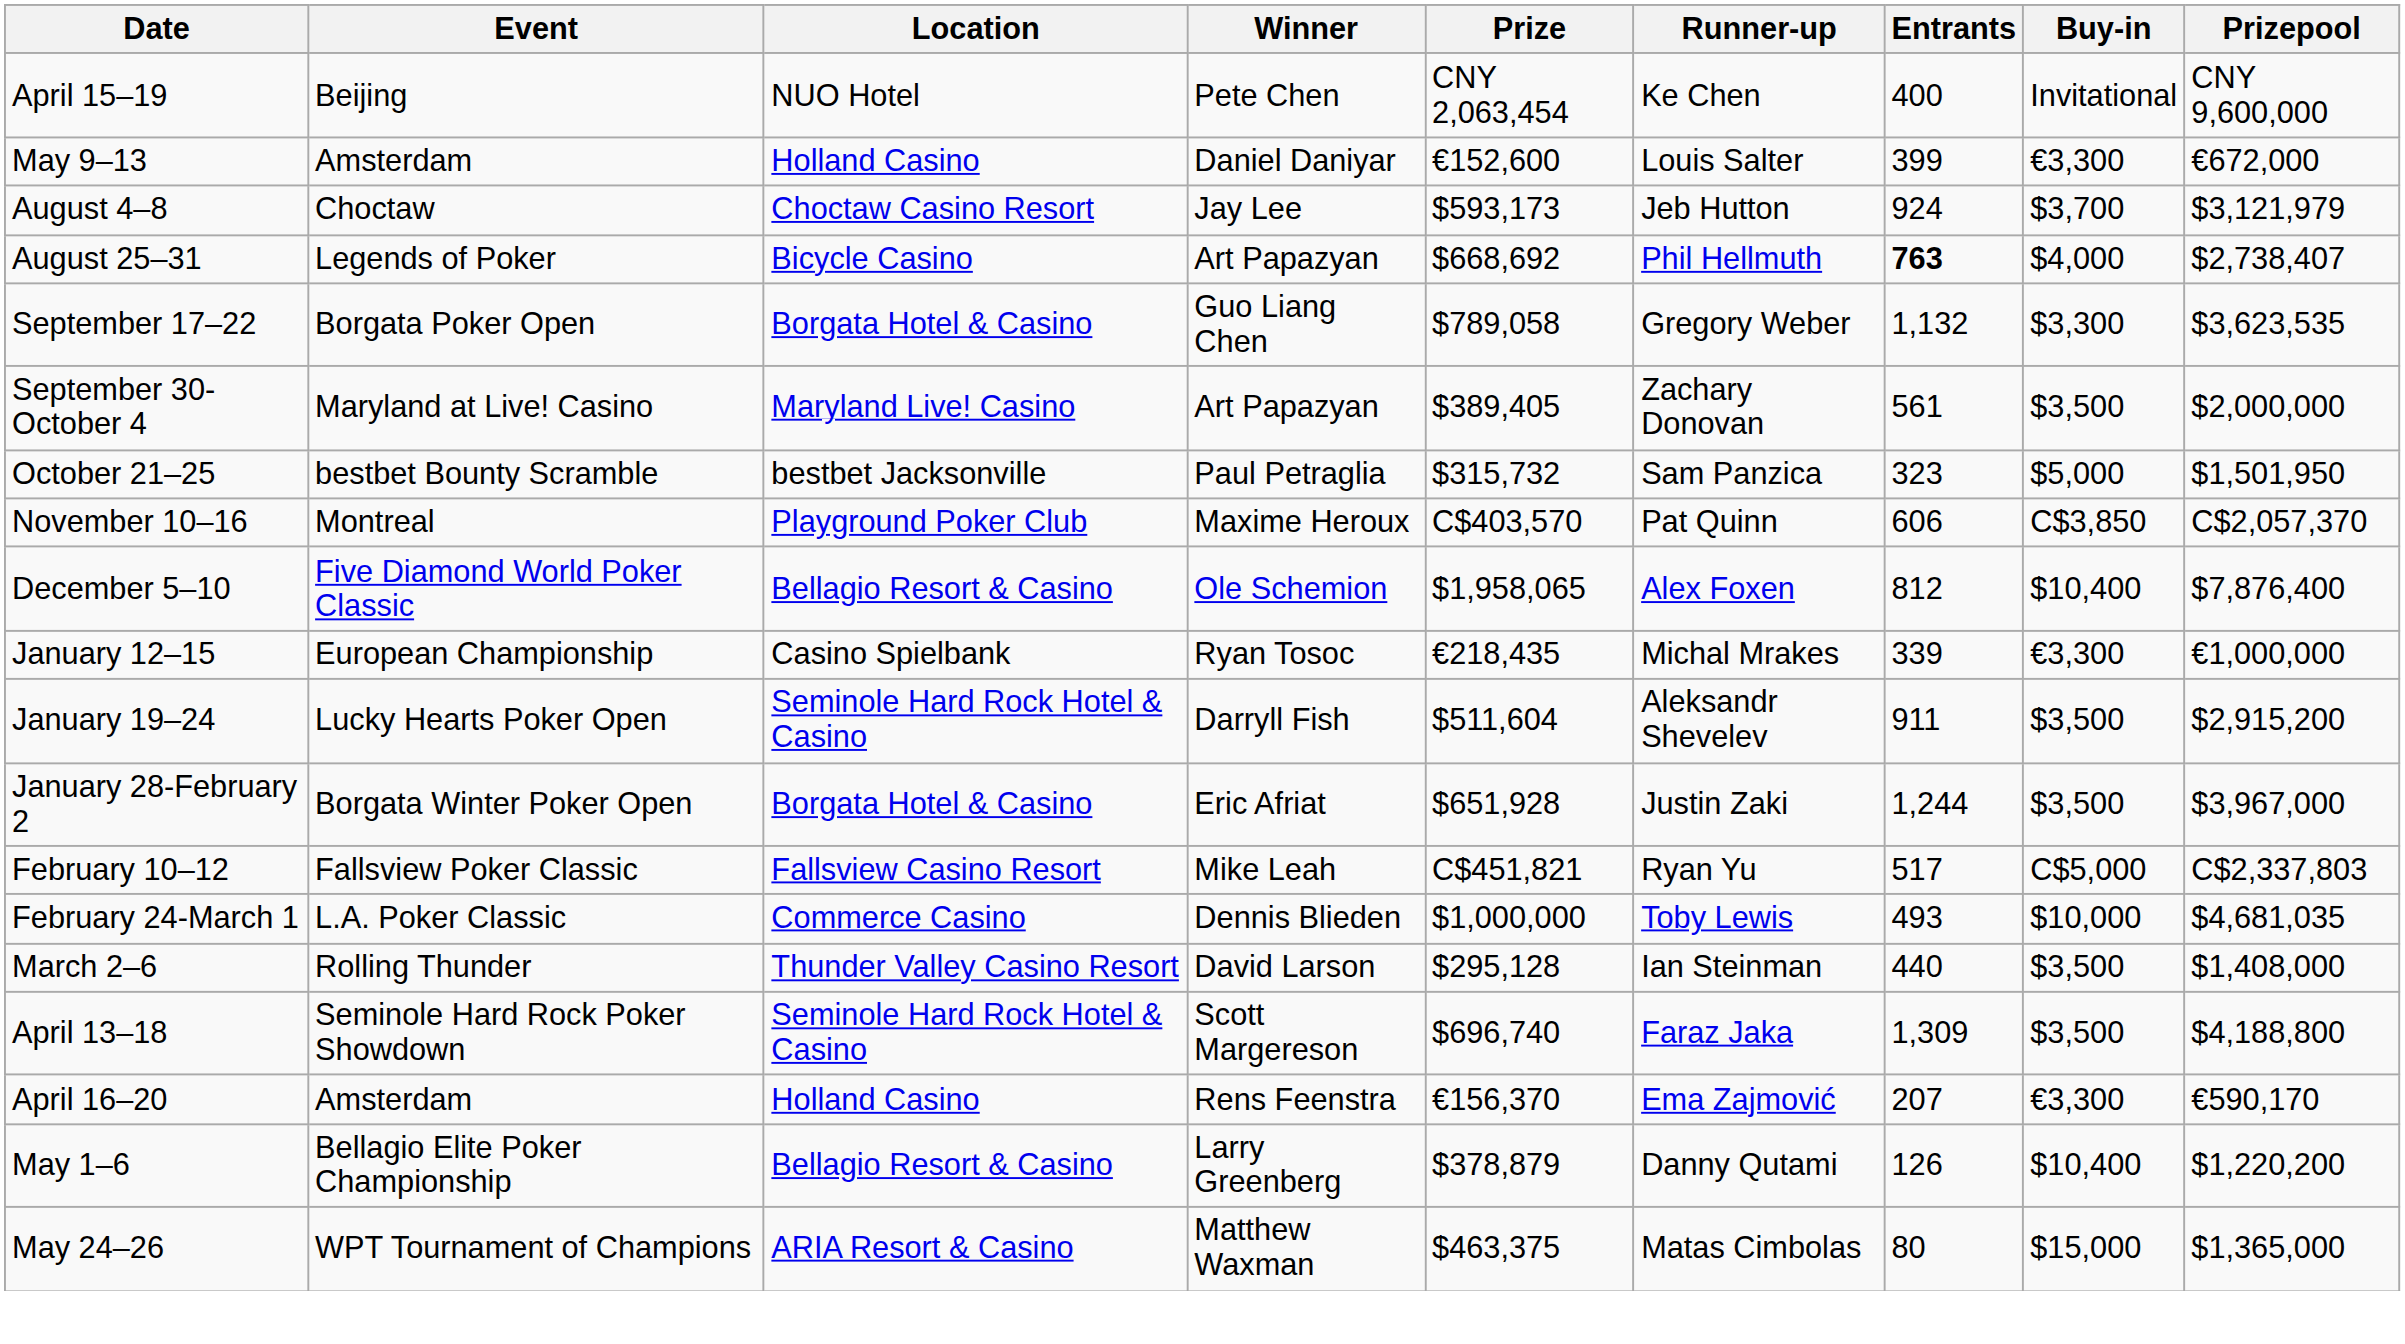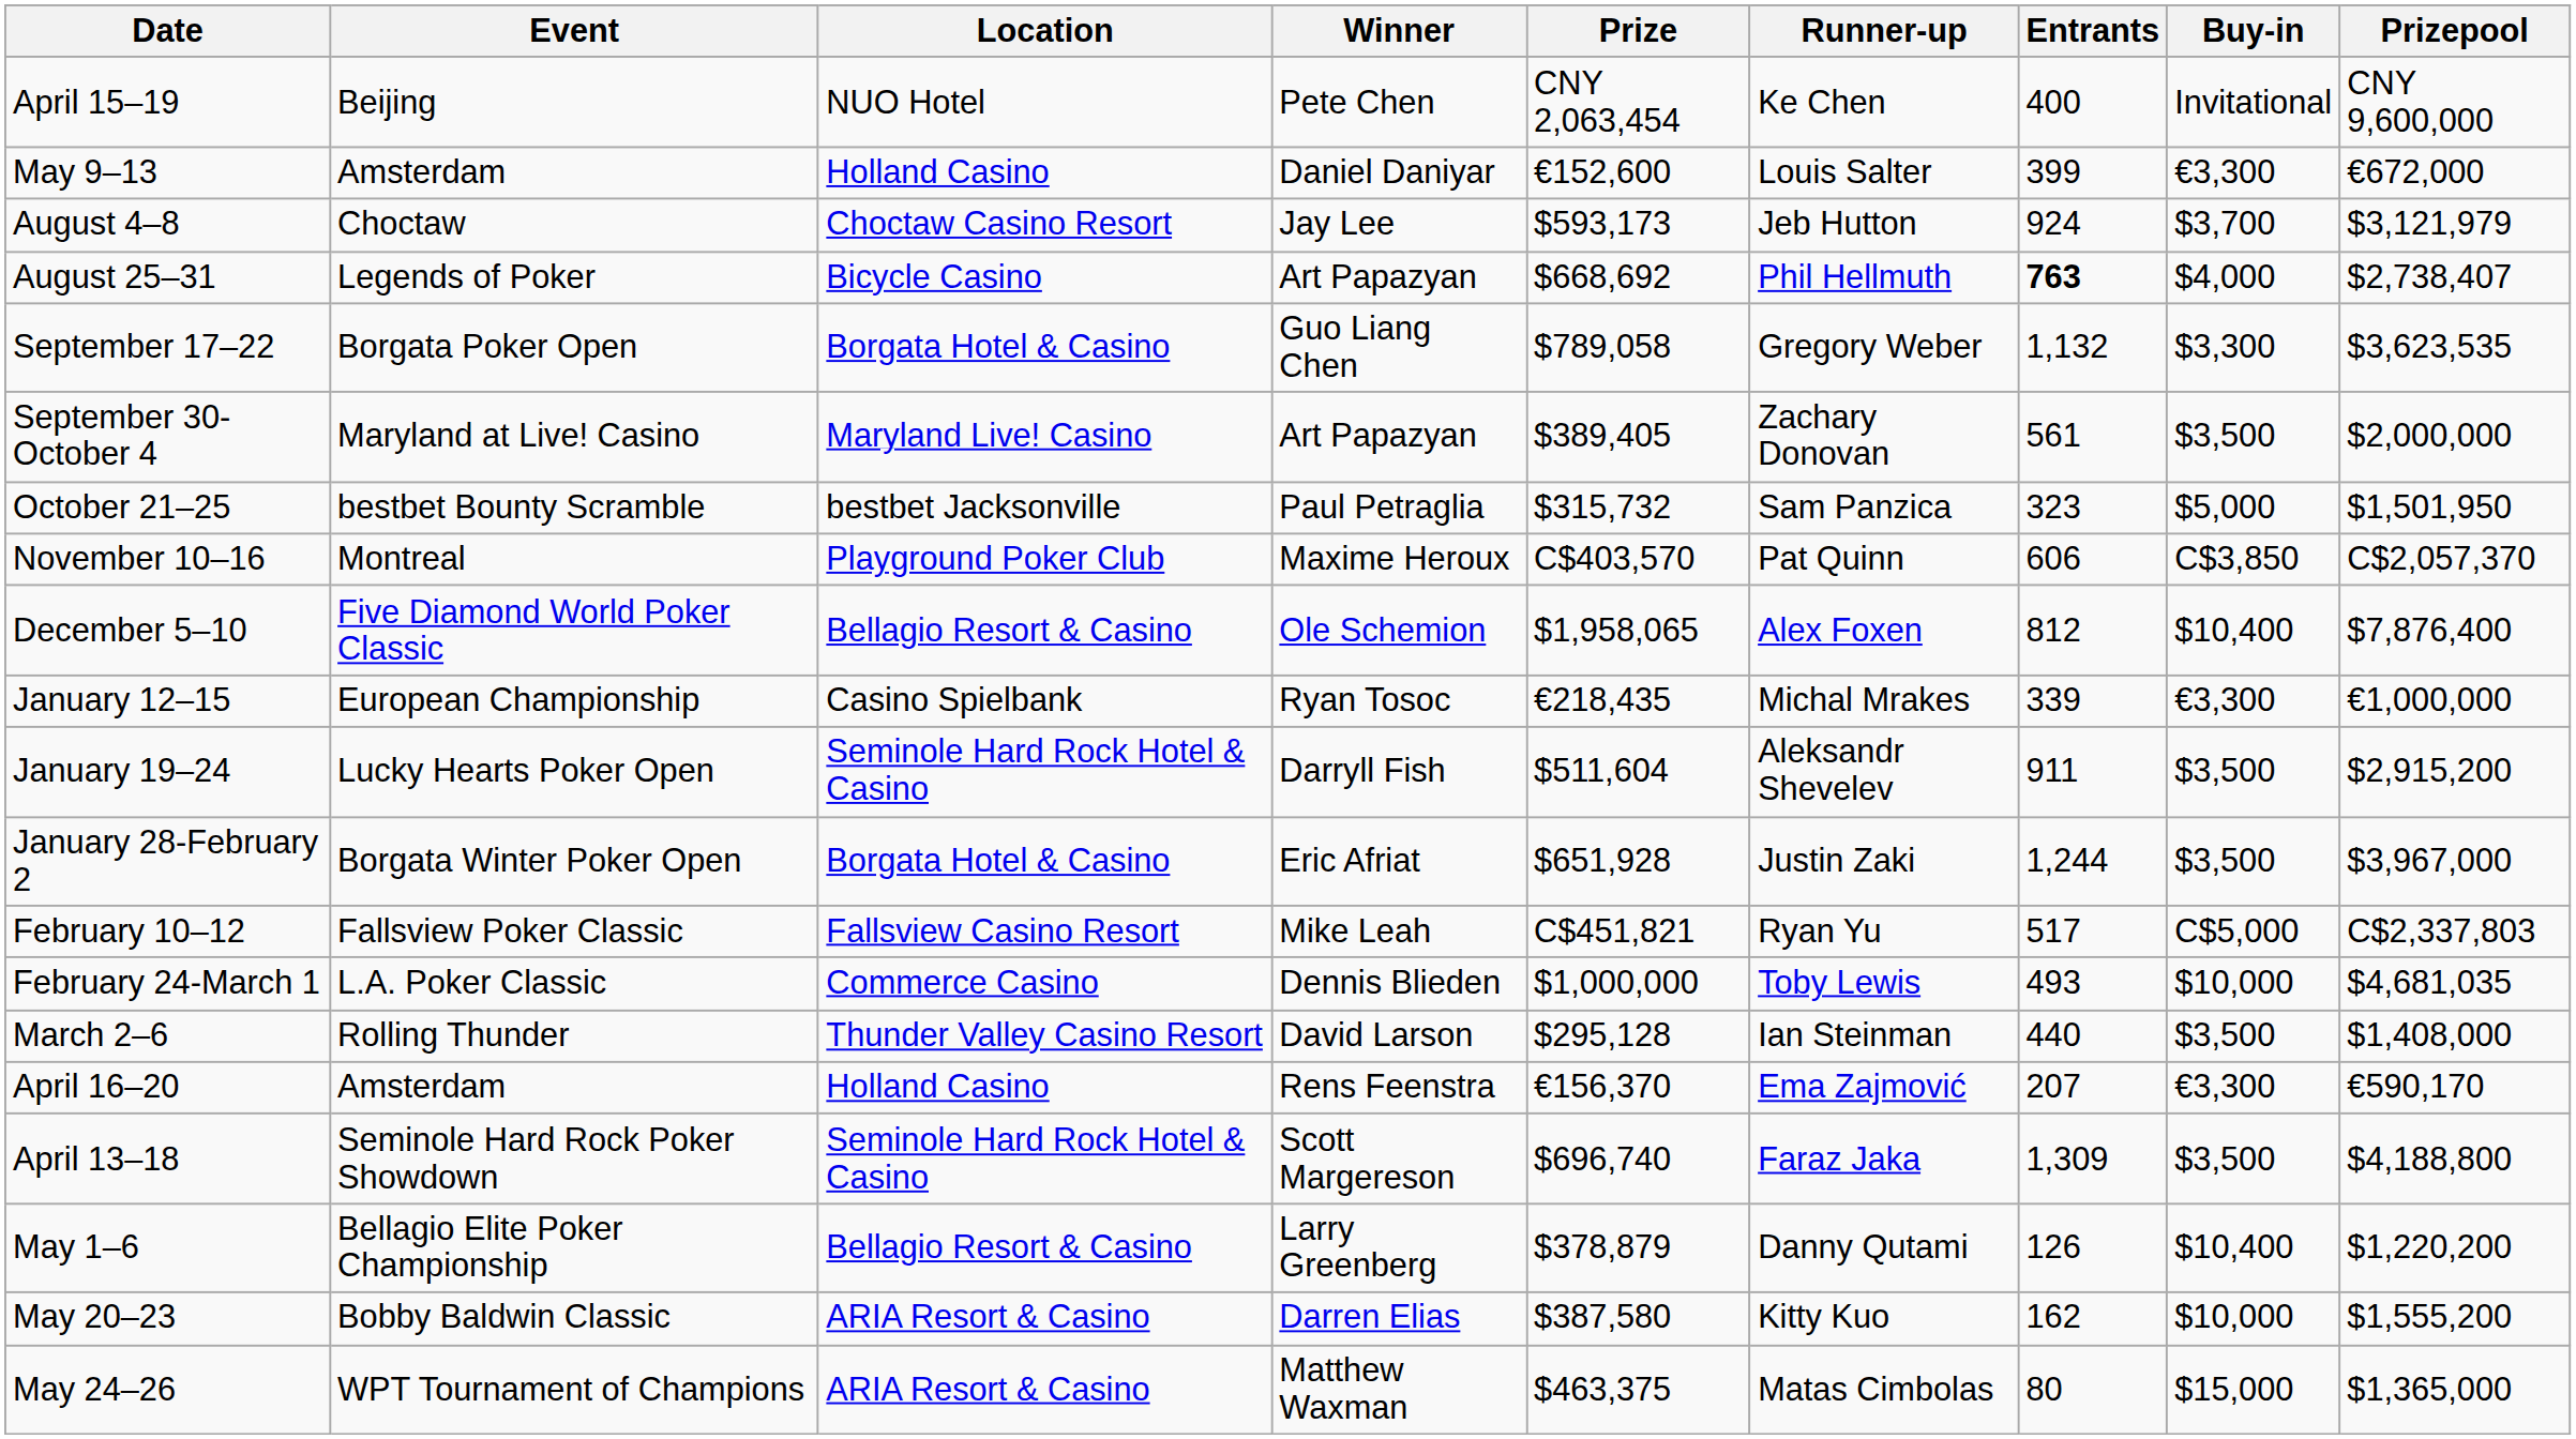 <table class="wikitable">
 <tr>
 <th>Date</th>
 <th>Event</th>
 <th>Location</th>
 <th>Winner</th>
 <th>Prize</th>
 <th>Runner-up</th>
 <th>Entrants</th>
 <th>Buy-in</th>
 <th>Prizepool</th>
 </tr>
 <tr>
 <td>April 15–19</td>
 <td>Beijing</td>
 <td>NUO Hotel</td>
 <td>Pete Chen</td>
 <td>CNY 2,063,454</td>
 <td>Ke Chen</td>
 <td>400</td>
 <td>Invitational</td>
 <td>CNY 9,600,000</td>
 </tr>
 <tr>
 <td>May 9–13</td>
 <td>Amsterdam</td>
 <td><a href='#'>Holland Casino</a></td>
 <td>Daniel Daniyar</td>
 <td>€152,600</td>
 <td>Louis Salter</td>
 <td>399</td>
 <td>€3,300</td>
 <td>€672,000</td>
 </tr>
 <tr>
 <td>August 4–8</td>
 <td>Choctaw</td>
 <td><a href='#'>Choctaw Casino Resort</a></td>
 <td>Jay Lee</td>
 <td>$593,173</td>
 <td>Jeb Hutton</td>
 <td>924</td>
 <td>$3,700</td>
 <td>$3,121,979</td>
 </tr>
 <tr>
 <td>August 25–31</td>
 <td>Legends of Poker</td>
 <td><a href='#'>Bicycle Casino</a></td>
 <td>Art Papazyan</td>
 <td>$668,692</td>
 <td><a href='#'>Phil Hellmuth</a></td>
 <td><strong>763</strong></td>
 <td>$4,000</td>
 <td>$2,738,407</td>
 </tr>
 <tr>
 <td>September 17–22</td>
 <td>Borgata Poker Open</td>
 <td><a href='#'>Borgata Hotel & Casino</a></td>
 <td>Guo Liang Chen</td>
 <td>$789,058</td>
 <td>Gregory Weber</td>
 <td>1,132</td>
 <td>$3,300</td>
 <td>$3,623,535</td>
 </tr>
 <tr>
 <td>September 30-October 4</td>
 <td>Maryland at Live! Casino</td>
 <td><a href='#'>Maryland Live! Casino</a></td>
 <td>Art Papazyan</td>
 <td>$389,405</td>
 <td>Zachary Donovan</td>
 <td>561</td>
 <td>$3,500</td>
 <td>$2,000,000</td>
 </tr>
 <tr>
 <td>October 21–25</td>
 <td>bestbet Bounty Scramble</td>
 <td>bestbet Jacksonville</td>
 <td>Paul Petraglia</td>
 <td>$315,732</td>
 <td>Sam Panzica</td>
 <td>323</td>
 <td>$5,000</td>
 <td>$1,501,950</td>
 </tr>
 <tr>
 <td>November 10–16</td>
 <td>Montreal</td>
 <td><a href='#'>Playground Poker Club</a></td>
 <td>Maxime Heroux</td>
 <td>C$403,570</td>
 <td>Pat Quinn</td>
 <td>606</td>
 <td>C$3,850</td>
 <td>C$2,057,370</td>
 </tr>
 <tr>
 <td>December 5–10</td>
 <td><a href='#'>Five Diamond World Poker Classic</a></td>
 <td><a href='#'>Bellagio Resort & Casino</a></td>
 <td><a href='#'>Ole Schemion</a></td>
 <td>$1,958,065</td>
 <td><a href='#'>Alex Foxen</a></td>
 <td>812</td>
 <td>$10,400</td>
 <td>$7,876,400</td>
 </tr>
 <tr>
 <td>January 12–15</td>
 <td>European Championship</td>
 <td>Casino Spielbank</td>
 <td>Ryan Tosoc</td>
 <td>€218,435</td>
 <td>Michal Mrakes</td>
 <td>339</td>
 <td>€3,300</td>
 <td>€1,000,000</td>
 </tr>
 <tr>
 <td>January 19–24</td>
 <td>Lucky Hearts Poker Open</td>
 <td><a href='#'>Seminole Hard Rock Hotel & Casino</a></td>
 <td>Darryll Fish</td>
 <td>$511,604</td>
 <td>Aleksandr Shevelev</td>
 <td>911</td>
 <td>$3,500</td>
 <td>$2,915,200</td>
 </tr>
 <tr>
 <td>January 28-February 2</td>
 <td>Borgata Winter Poker Open</td>
 <td><a href='#'>Borgata Hotel & Casino</a></td>
 <td>Eric Afriat</td>
 <td>$651,928</td>
 <td>Justin Zaki</td>
 <td>1,244</td>
 <td>$3,500</td>
 <td>$3,967,000</td>
 </tr>
 <tr>
 <td>February 10–12</td>
 <td>Fallsview Poker Classic</td>
 <td><a href='#'>Fallsview Casino Resort</a></td>
 <td>Mike Leah</td>
 <td>C$451,821</td>
 <td>Ryan Yu</td>
 <td>517</td>
 <td>C$5,000</td>
 <td>C$2,337,803</td>
 </tr>
 <tr>
 <td>February 24-March 1</td>
 <td>L.A. Poker Classic</td>
 <td><a href='#'>Commerce Casino</a></td>
 <td>Dennis Blieden</td>
 <td>$1,000,000</td>
 <td><a href='#'>Toby Lewis</a></td>
 <td>493</td>
 <td>$10,000</td>
 <td>$4,681,035</td>
 </tr>
 <tr>
 <td>March 2–6</td>
 <td>Rolling Thunder</td>
 <td><a href='#'>Thunder Valley Casino Resort</a></td>
 <td>David Larson</td>
 <td>$295,128</td>
 <td>Ian Steinman</td>
 <td>440</td>
 <td>$3,500</td>
 <td>$1,408,000</td>
 </tr>
 <tr>
+<td>April 16–20</td>
+<td>Amsterdam</td>
+<td><a href='#'>Holland Casino</a></td>
+<td>Rens Feenstra</td>
+<td>€156,370</td>
+<td><a href='#'>Ema Zajmović</a></td>
+<td>207</td>
+<td>€3,300</td>
+<td>€590,170</td>
+</tr>
+<tr>
 <td>April 13–18</td>
 <td>Seminole Hard Rock Poker Showdown</td>
 <td><a href='#'>Seminole Hard Rock Hotel & Casino</a></td>
 <td>Scott Margereson</td>
 <td>$696,740</td>
 <td><a href='#'>Faraz Jaka</a></td>
 <td>1,309</td>
 <td>$3,500</td>
 <td>$4,188,800</td>
-</tr>
-<tr>
-<td>April 16–20</td>
-<td>Amsterdam</td>
-<td><a href='#'>Holland Casino</a></td>
-<td>Rens Feenstra</td>
-<td>€156,370</td>
-<td><a href='#'>Ema Zajmović</a></td>
-<td>207</td>
-<td>€3,300</td>
-<td>€590,170</td>
 </tr>
 <tr>
 <td>May 1–6</td>
 <td>Bellagio Elite Poker Championship</td>
 <td><a href='#'>Bellagio Resort & Casino</a></td>
 <td>Larry Greenberg</td>
 <td>$378,879</td>
 <td>Danny Qutami</td>
 <td>126</td>
 <td>$10,400</td>
 <td>$1,220,200</td>
 </tr>
 <tr>
+<td>May 20–23</td>
+<td>Bobby Baldwin Classic</td>
+<td><a href='#'>ARIA Resort & Casino</a></td>
+<td><a href='#'>Darren Elias</a></td>
+<td>$387,580</td>
+<td>Kitty Kuo</td>
+<td>162</td>
+<td>$10,000</td>
+<td>$1,555,200</td>
+</tr>
+<tr>
 <td>May 24–26</td>
 <td>WPT Tournament of Champions</td>
 <td><a href='#'>ARIA Resort & Casino</a></td>
 <td>Matthew Waxman</td>
 <td>$463,375</td>
 <td>Matas Cimbolas</td>
 <td>80</td>
 <td>$15,000</td>
 <td>$1,365,000</td>
 </tr>
 </table>
